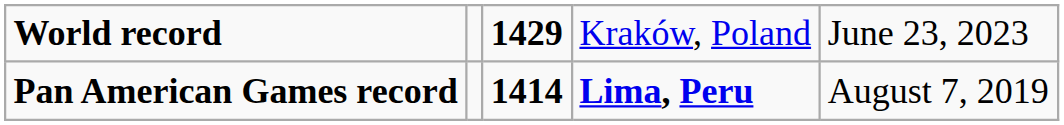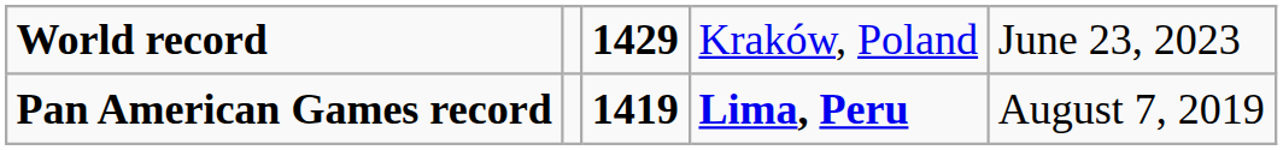 <table class="wikitable">
 <tr>
 <td><strong>World record</strong></td>
 <td><br></td>
 <td><strong>1429</strong></td>
 <td><a href='#'>Kraków</a>, <a href='#'>Poland</a></td>
 <td>June 23, 2023</td>
 </tr>
 <tr>
 <td><strong>Pan American Games record</strong></td>
 <td><br></td>
-<td><strong>1414</strong></td>
+<td><strong>1419</strong></td>
 <td><strong><a href='#'>Lima</a>, <a href='#'>Peru</a></strong></td>
 <td>August 7, 2019</td>
 </tr>
 </table>
